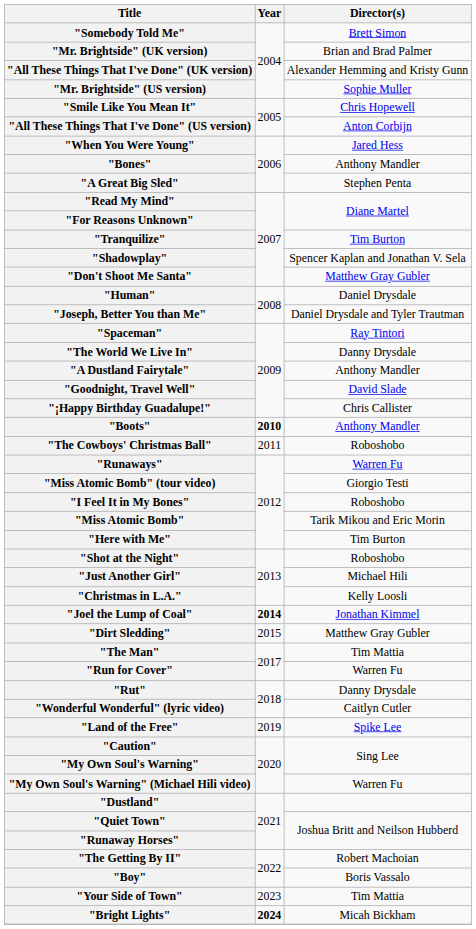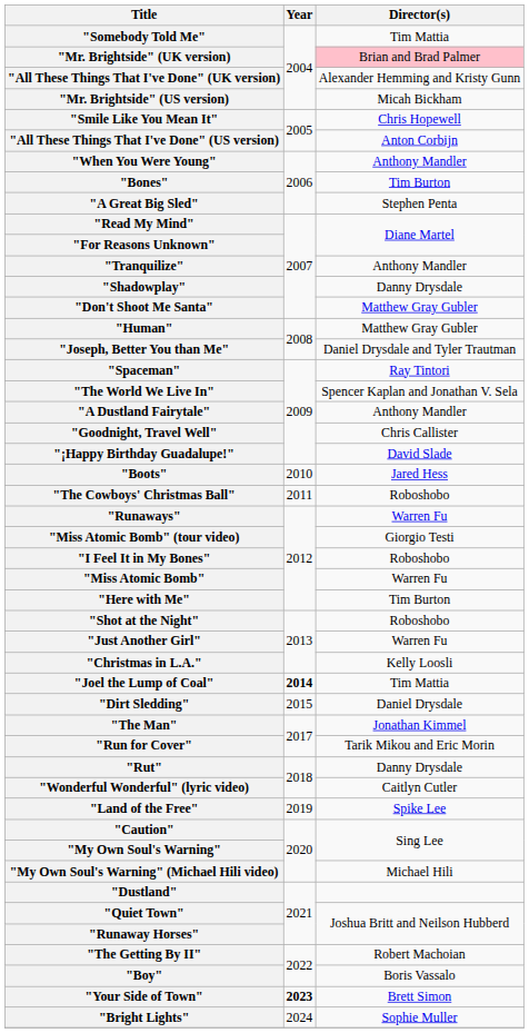 <table class="wikitable plainrowheaders" style="text-align:center;">
 <tr>
 <th scope="col">Title</th>
 <th scope="col">Year</th>
 <th scope="col">Director(s)</th>
 </tr>
 <tr>
 <th scope="row">"Somebody Told Me"</th>
 <td rowspan="4">2004</td>
-<td><a href='#'>Brett Simon</a></td>
+<td>Tim Mattia</td>
 </tr>
 <tr>
 <th scope="row">"Mr. Brightside" (UK version)</th>
-<td>Brian and Brad Palmer</td>
+<td style="background: pink;">Brian and Brad Palmer</td>
 </tr>
 <tr>
 <th scope="row">"All These Things That I've Done" (UK version)</th>
 <td>Alexander Hemming and Kristy Gunn</td>
 </tr>
 <tr>
 <th scope="row">"Mr. Brightside" (US version)</th>
-<td><a href='#'>Sophie Muller</a></td>
+<td>Micah Bickham</td>
 </tr>
 <tr>
 <th scope="row">"Smile Like You Mean It"</th>
 <td rowspan="2">2005</td>
 <td><a href='#'>Chris Hopewell</a></td>
 </tr>
 <tr>
 <th scope="row">"All These Things That I've Done" (US version)</th>
 <td><a href='#'>Anton Corbijn</a></td>
 </tr>
 <tr>
 <th scope="row">"When You Were Young"</th>
 <td rowspan="3">2006</td>
-<td><a href='#'>Jared Hess</a></td>
+<td><a href='#'>Anthony Mandler</a></td>
 </tr>
 <tr>
 <th scope="row">"Bones"</th>
-<td>Anthony Mandler</td>
+<td><a href='#'>Tim Burton</a></td>
 </tr>
 <tr>
 <th scope="row">"A Great Big Sled"<br></th>
 <td>Stephen Penta</td>
 </tr>
 <tr>
 <th scope="row">"Read My Mind"</th>
 <td rowspan="5">2007</td>
 <td rowspan="2"><a href='#'>Diane Martel</a></td>
 </tr>
 <tr>
 <th scope="row">"For Reasons Unknown"</th>
 </tr>
 <tr>
 <th scope="row">"Tranquilize"<br></th>
-<td><a href='#'>Tim Burton</a></td>
+<td>Anthony Mandler</td>
 </tr>
 <tr>
 <th scope="row">"Shadowplay"</th>
-<td>Spencer Kaplan and Jonathan V. Sela</td>
+<td>Danny Drysdale</td>
 </tr>
 <tr>
 <th scope="row">"Don't Shoot Me Santa"</th>
 <td><a href='#'>Matthew Gray Gubler</a></td>
 </tr>
 <tr>
 <th scope="row">"Human"</th>
 <td rowspan="2">2008</td>
-<td>Daniel Drysdale</td>
+<td>Matthew Gray Gubler</td>
 </tr>
 <tr>
 <th scope="row">"Joseph, Better You than Me"</th>
 <td>Daniel Drysdale and Tyler Trautman</td>
 </tr>
 <tr>
 <th scope="row">"Spaceman"</th>
 <td rowspan="5">2009</td>
 <td><a href='#'>Ray Tintori</a></td>
 </tr>
 <tr>
 <th scope="row">"The World We Live In"</th>
-<td>Danny Drysdale</td>
+<td>Spencer Kaplan and Jonathan V. Sela</td>
 </tr>
 <tr>
 <th scope="row">"A Dustland Fairytale"</th>
 <td>Anthony Mandler</td>
 </tr>
 <tr>
 <th scope="row">"Goodnight, Travel Well"</th>
+<td>Chris Callister</td>
+</tr>
+<tr>
+<th scope="row">"¡Happy Birthday Guadalupe!"</th>
 <td><a href='#'>David Slade</a></td>
 </tr>
 <tr>
-<th scope="row">"¡Happy Birthday Guadalupe!"</th>
-<td>Chris Callister</td>
-</tr>
-<tr>
 <th scope="row">"Boots"</th>
-<td><strong>2010</strong></td>
-<td><a href='#'>Anthony Mandler</a></td>
+<td>2010</td>
+<td><a href='#'>Jared Hess</a></td>
 </tr>
 <tr>
 <th scope="row">"The Cowboys' Christmas Ball"</th>
 <td>2011</td>
 <td>Roboshobo</td>
 </tr>
 <tr>
 <th scope="row">"Runaways"</th>
 <td rowspan="5">2012</td>
 <td><a href='#'>Warren Fu</a></td>
 </tr>
 <tr>
 <th scope="row">"Miss Atomic Bomb" (tour video)</th>
 <td>Giorgio Testi</td>
 </tr>
 <tr>
 <th scope="row">"I Feel It in My Bones"</th>
 <td>Roboshobo</td>
 </tr>
 <tr>
 <th scope="row">"Miss Atomic Bomb"</th>
-<td>Tarik Mikou and Eric Morin</td>
+<td>Warren Fu</td>
 </tr>
 <tr>
 <th scope="row">"Here with Me"</th>
 <td>Tim Burton</td>
 </tr>
 <tr>
 <th scope="row">"Shot at the Night"</th>
 <td rowspan="3">2013</td>
 <td>Roboshobo</td>
 </tr>
 <tr>
 <th scope="row">"Just Another Girl"</th>
-<td>Michael Hili</td>
+<td>Warren Fu</td>
 </tr>
 <tr>
 <th scope="row">"Christmas in L.A."<br></th>
 <td>Kelly Loosli</td>
 </tr>
 <tr>
 <th scope="row">"Joel the Lump of Coal"<br></th>
 <td><strong>2014</strong></td>
-<td><a href='#'>Jonathan Kimmel</a></td>
+<td>Tim Mattia</td>
 </tr>
 <tr>
 <th scope="row">"Dirt Sledding"<br></th>
 <td>2015</td>
-<td>Matthew Gray Gubler</td>
+<td>Daniel Drysdale</td>
 </tr>
 <tr>
 <th scope="row">"The Man"</th>
 <td rowspan="2">2017</td>
-<td>Tim Mattia</td>
+<td><a href='#'>Jonathan Kimmel</a></td>
 </tr>
 <tr>
 <th scope="row">"Run for Cover"</th>
-<td>Warren Fu</td>
+<td>Tarik Mikou and Eric Morin</td>
 </tr>
 <tr>
 <th scope="row">"Rut"</th>
 <td rowspan="2">2018</td>
 <td>Danny Drysdale</td>
 </tr>
 <tr>
 <th scope="row">"Wonderful Wonderful" (lyric video)</th>
 <td>Caitlyn Cutler</td>
 </tr>
 <tr>
 <th scope="row">"Land of the Free"</th>
 <td>2019</td>
 <td><a href='#'>Spike Lee</a></td>
 </tr>
 <tr>
 <th scope="row">"Caution"</th>
 <td rowspan="3">2020</td>
 <td rowspan="2">Sing Lee</td>
 </tr>
 <tr>
 <th scope="row">"My Own Soul's Warning"</th>
 </tr>
 <tr>
 <th scope="row">"My Own Soul's Warning" (Michael Hili video)</th>
-<td>Warren Fu</td>
+<td>Michael Hili</td>
 </tr>
 <tr>
 <th scope="row">"Dustland"<br></th>
 <td rowspan="3">2021</td>
 <td></td>
 </tr>
 <tr>
 <th scope="row">"Quiet Town"</th>
 <td rowspan="2">Joshua Britt and Neilson Hubberd</td>
 </tr>
 <tr>
 <th scope="row">"Runaway Horses"<br></th>
 </tr>
 <tr>
 <th scope="row">"The Getting By II"</th>
 <td rowspan="2">2022</td>
 <td rowspan="1">Robert Machoian</td>
 </tr>
 <tr>
 <th scope="row">"Boy"</th>
 <td>Boris Vassalo</td>
 </tr>
 <tr>
 <th scope="row">"Your Side of Town"</th>
-<td>2023</td>
-<td>Tim Mattia</td>
+<td><strong>2023</strong></td>
+<td><a href='#'>Brett Simon</a></td>
 </tr>
 <tr>
 <th scope="row">"Bright Lights"</th>
-<td><strong>2024</strong></td>
-<td>Micah Bickham</td>
+<td>2024</td>
+<td><a href='#'>Sophie Muller</a></td>
 </tr>
 <tr>
 </tr>
 </table>
